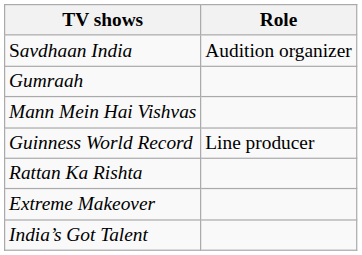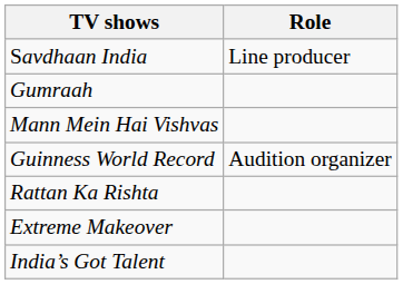 <table class="wikitable">
 <tr>
 <th>TV shows</th>
 <th>Role</th>
 </tr>
 <tr>
 <td>S<em>avdhaan India</em></td>
-<td>Audition organizer</td>
+<td>Line producer</td>
 </tr>
 <tr>
 <td><em>Gumraah</em></td>
 <td></td>
 </tr>
 <tr>
 <td><em>Mann Mein Hai Vishvas</em></td>
 <td></td>
 </tr>
 <tr>
 <td><em>Guinness World Record</em></td>
-<td>Line producer</td>
+<td>Audition organizer</td>
 </tr>
 <tr>
 <td><em>Rattan Ka Rishta</em></td>
 <td></td>
 </tr>
 <tr>
 <td><em>Extreme Makeover</em></td>
 <td></td>
 </tr>
 <tr>
 <td><em>India’s Got Talent</em></td>
 <td></td>
 </tr>
 </table>
